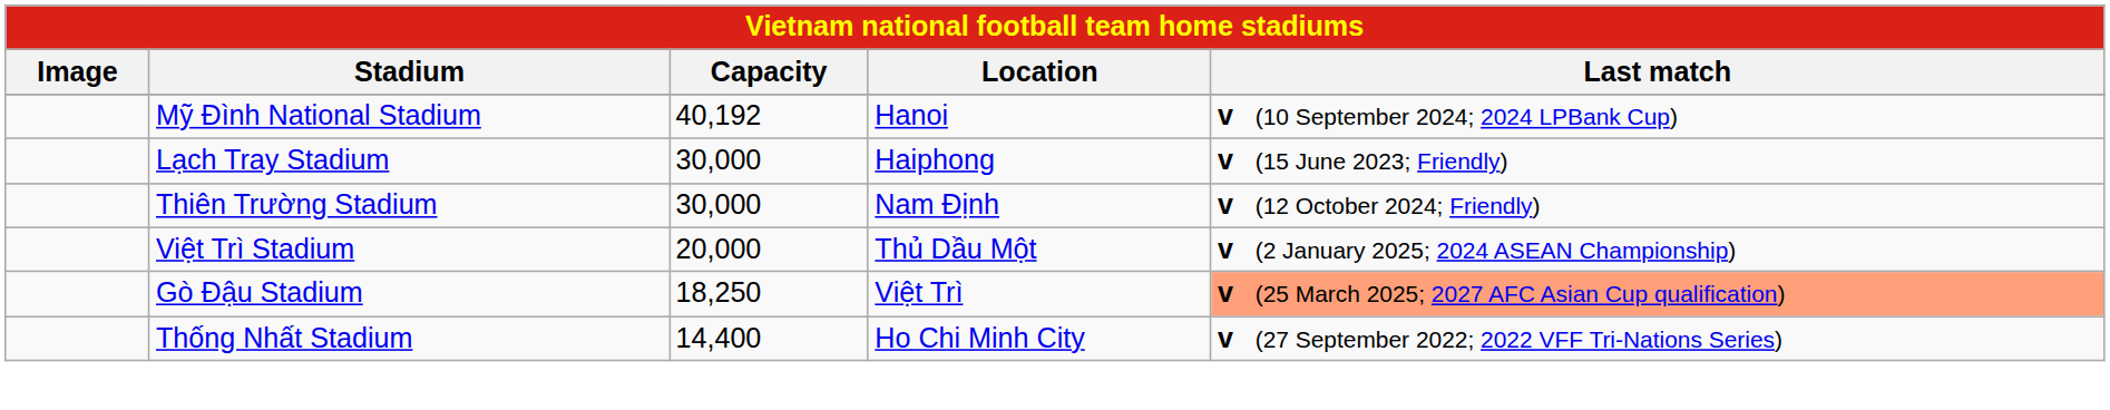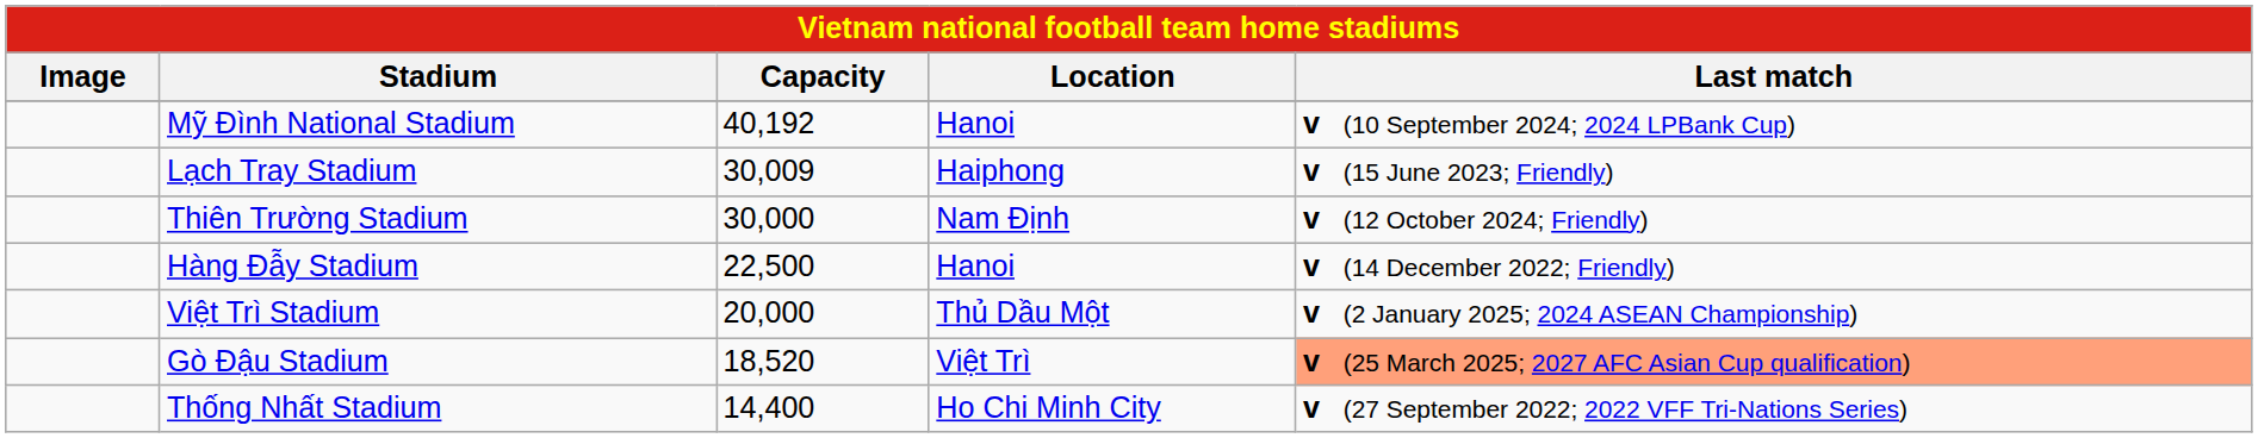 <table class="wikitable" width="95%" style="text-align:center;font-size:100%;">
 <tr>
 <th colspan="5" style="background: #DB2017; color: #FFFF00;">Vietnam national football team home stadiums</th>
 </tr>
 <tr>
 <th>Image</th>
 <th>Stadium</th>
 <th>Capacity</th>
 <th>Location</th>
 <th>Last match</th>
 </tr>
 <tr>
 </tr>
 <tr>
 <td></td>
 <td style="text-align:left"><a href='#'>Mỹ Đình National Stadium</a></td>
 <td style="text-align:left">40,192</td>
 <td style="text-align:left"><a href='#'>Hanoi</a></td>
 <td style="text-align:left"><strong>v</strong>  <small> (10 September 2024; <a href='#'>2024 LPBank Cup</a>)</small></td>
 </tr>
 <tr>
 <td></td>
 <td style="text-align:left"><a href='#'>Lạch Tray Stadium</a></td>
-<td style="text-align:left">30,000</td>
+<td style="text-align:left">30,009</td>
 <td style="text-align:left"><a href='#'>Haiphong</a></td>
 <td style="text-align:left"><strong>v</strong>  <small> (15 June 2023; <a href='#'>Friendly</a>)</small></td>
 </tr>
 <tr>
 <td></td>
 <td style="text-align:left"><a href='#'>Thiên Trường Stadium</a></td>
 <td style="text-align:left">30,000</td>
 <td style="text-align:left"><a href='#'>Nam Định</a></td>
 <td style="text-align:left"><strong>v</strong>  <small> (12 October 2024; <a href='#'>Friendly</a>)</small></td>
 </tr>
 <tr>
 <td></td>
+<td style="text-align:left"><a href='#'>Hàng Đẫy Stadium</a></td>
+<td style="text-align:left">22,500</td>
+<td style="text-align:left"><a href='#'>Hanoi</a></td>
+<td style="text-align:left"><strong>v</strong>  <small> (14 December 2022; <a href='#'>Friendly</a>)</small></td>
+</tr>
+<tr>
+<td></td>
 <td style="text-align:left"><a href='#'>Việt Trì Stadium</a></td>
 <td style="text-align:left">20,000</td>
 <td style="text-align:left"><a href='#'>Thủ Dầu Một</a></td>
 <td style="text-align:left"><strong>v</strong>  <small> (2 January 2025; <a href='#'>2024 ASEAN Championship</a>)</small></td>
 </tr>
 <tr>
 <td></td>
 <td style="text-align:left"><a href='#'>Gò Đậu Stadium</a></td>
-<td style="text-align:left">18,250</td>
+<td style="text-align:left">18,520</td>
 <td style="text-align:left"><a href='#'>Việt Trì</a></td>
 <td style="background: lightsalmon; text-align:left"><strong>v</strong>  <small> (25 March 2025; <a href='#'>2027 AFC Asian Cup qualification</a>)</small></td>
 </tr>
 <tr>
 <td></td>
 <td style="text-align:left"><a href='#'>Thống Nhất Stadium</a></td>
 <td style="text-align:left">14,400</td>
 <td style="text-align:left"><a href='#'>Ho Chi Minh City</a></td>
 <td style="text-align:left"><strong>v</strong>  <small> (27 September 2022; <a href='#'>2022 VFF Tri-Nations Series</a>)</small></td>
 </tr>
 </table>
